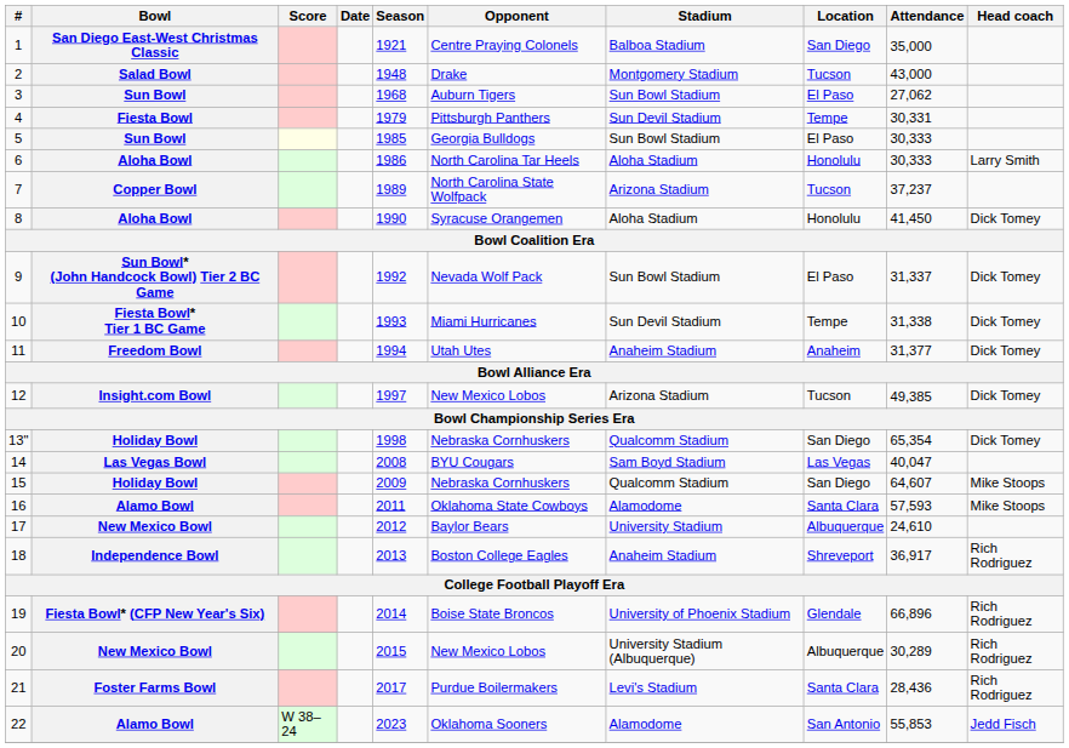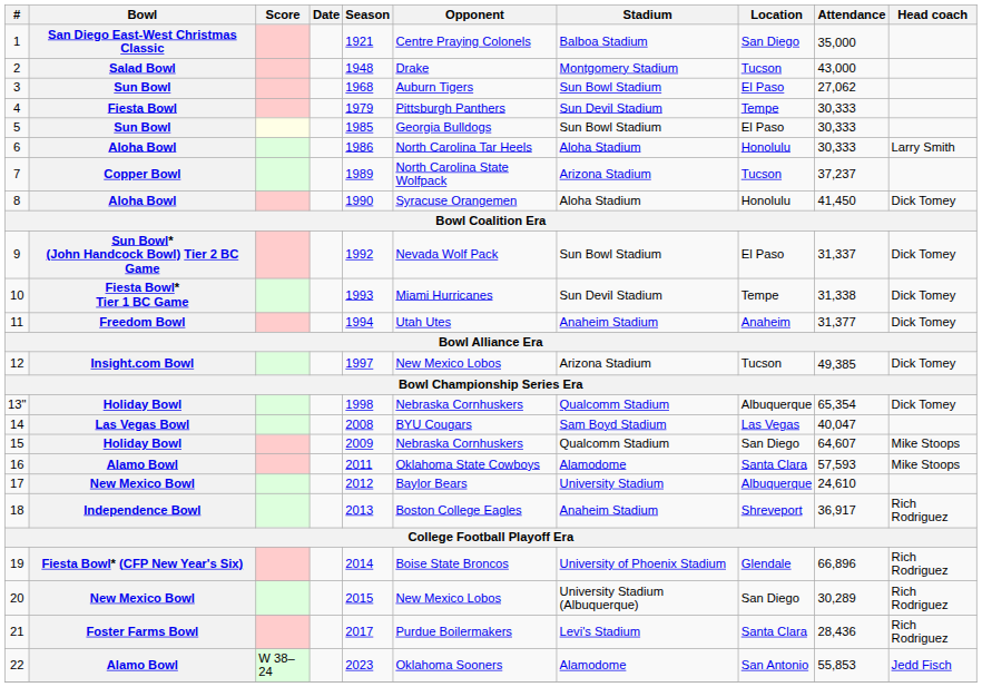 <table class="wikitable">
 <tr>
 <th scope="col">#</th>
 <th scope="col">Bowl</th>
 <th scope="col">Score</th>
 <th scope="col">Date</th>
 <th scope="col">Season</th>
 <th scope="col">Opponent</th>
 <th scope="col">Stadium</th>
 <th scope="col">Location</th>
 <th scope="col">Attendance</th>
 <th scope="col">Head coach</th>
 </tr>
 <tr>
 <td align="center">1</td>
 <th scope="row"><a href='#'>San Diego East-West Christmas Classic</a></th>
 <td style="background:#fcc;"></td>
 <td></td>
 <td><a href='#'>1921</a></td>
 <td><a href='#'>Centre Praying Colonels</a></td>
 <td><a href='#'>Balboa Stadium</a></td>
 <td><a href='#'>San Diego</a></td>
 <td>35,000<sup></sup></td>
 <td></td>
 </tr>
 <tr>
 <td align="center">2</td>
 <th scope="row"><a href='#'>Salad Bowl</a></th>
 <td style="background:#fcc;"></td>
 <td></td>
 <td><a href='#'>1948</a></td>
 <td><a href='#'>Drake</a></td>
 <td><a href='#'>Montgomery Stadium</a></td>
 <td><a href='#'>Tucson</a></td>
 <td>43,000</td>
 <td></td>
 </tr>
 <tr>
 <td align="center">3</td>
 <th scope="row"><a href='#'>Sun Bowl</a></th>
 <td style="background:#fcc;"></td>
 <td></td>
 <td><a href='#'>1968</a></td>
 <td><a href='#'>Auburn Tigers</a></td>
 <td><a href='#'>Sun Bowl Stadium</a></td>
 <td><a href='#'>El Paso</a></td>
 <td>27,062</td>
 <td></td>
 </tr>
 <tr>
 <td align="center">4</td>
 <th scope="row"><a href='#'>Fiesta Bowl</a></th>
 <td style="background:#fcc;"></td>
 <td></td>
 <td><a href='#'>1979</a></td>
 <td><a href='#'>Pittsburgh Panthers</a></td>
 <td><a href='#'>Sun Devil Stadium</a></td>
 <td><a href='#'>Tempe</a></td>
-<td>30,331</td>
+<td>30,333</td>
 <td></td>
 </tr>
 <tr>
 <td align="center">5</td>
 <th scope="row"><a href='#'>Sun Bowl</a></th>
 <td style="background:#ffffe6;"></td>
 <td></td>
 <td><a href='#'>1985</a></td>
 <td><a href='#'>Georgia Bulldogs</a></td>
 <td>Sun Bowl Stadium</td>
 <td>El Paso</td>
 <td>30,333</td>
 <td></td>
 </tr>
 <tr>
 <td align="center">6</td>
 <th scope="row"><a href='#'>Aloha Bowl</a></th>
 <td style="background:#dfd;"></td>
 <td></td>
 <td><a href='#'>1986</a></td>
 <td><a href='#'>North Carolina Tar Heels</a></td>
 <td><a href='#'>Aloha Stadium</a></td>
 <td><a href='#'>Honolulu</a></td>
 <td>30,333</td>
 <td>Larry Smith</td>
 </tr>
 <tr>
 <td align="center">7</td>
 <th scope="row"><a href='#'>Copper Bowl</a></th>
 <td style="background:#dfd;"></td>
 <td></td>
 <td><a href='#'>1989</a></td>
 <td><a href='#'>North Carolina State Wolfpack</a></td>
 <td><a href='#'>Arizona Stadium</a></td>
 <td><a href='#'>Tucson</a></td>
 <td>37,237</td>
 <td></td>
 </tr>
 <tr>
 <td align="center">8</td>
 <th scope="row"><a href='#'>Aloha Bowl</a></th>
 <td style="background:#fcc;"></td>
 <td></td>
 <td><a href='#'>1990</a></td>
 <td><a href='#'>Syracuse Orangemen</a></td>
 <td>Aloha Stadium</td>
 <td>Honolulu</td>
 <td>41,450</td>
 <td>Dick Tomey</td>
 </tr>
 <tr>
 <th colspan="10"><strong>Bowl Coalition Era</strong></th>
 </tr>
 <tr>
 <td align="center">9</td>
 <th scope="row"><a href='#'>Sun Bowl</a>*<br><a href='#'>(John Handcock Bowl)</a> <a href='#'>Tier 2 BC Game</a></th>
 <td style="background:#fcc;"></td>
 <td></td>
 <td><a href='#'>1992</a></td>
 <td><a href='#'>Nevada Wolf Pack</a></td>
 <td>Sun Bowl Stadium</td>
 <td>El Paso</td>
 <td>31,337</td>
 <td>Dick Tomey</td>
 </tr>
 <tr>
 <td align="center">10</td>
 <th scope="row"><a href='#'>Fiesta Bowl</a>*<br><a href='#'>Tier 1 BC Game</a></th>
 <td style="background:#dfd;"></td>
 <td></td>
 <td><a href='#'>1993</a></td>
 <td><a href='#'>Miami Hurricanes</a></td>
 <td>Sun Devil Stadium</td>
 <td>Tempe</td>
 <td>31,338</td>
 <td>Dick Tomey</td>
 </tr>
 <tr>
 <td align="center">11</td>
 <th scope="row"><a href='#'>Freedom Bowl</a></th>
 <td style="background:#fcc;"></td>
 <td></td>
 <td><a href='#'>1994</a></td>
 <td><a href='#'>Utah Utes</a></td>
 <td><a href='#'>Anaheim Stadium</a></td>
 <td><a href='#'>Anaheim</a></td>
 <td>31,377</td>
 <td>Dick Tomey</td>
 </tr>
 <tr>
 <th colspan="10"><strong>Bowl Alliance Era</strong></th>
 </tr>
 <tr>
 <td align="center">12</td>
 <th scope="row"><a href='#'>Insight.com Bowl</a></th>
 <td style="background:#dfd;"></td>
 <td></td>
 <td><a href='#'>1997</a></td>
 <td><a href='#'>New Mexico Lobos</a></td>
 <td>Arizona Stadium</td>
 <td>Tucson</td>
 <td>49,385<sup></sup></td>
 <td>Dick Tomey</td>
 </tr>
 <tr>
 <th colspan="10"><strong>Bowl Championship Series Era</strong></th>
 </tr>
 <tr>
 <td align="center">13"</td>
 <th scope="row"><a href='#'>Holiday Bowl</a></th>
 <td style="background:#dfd;"></td>
 <td></td>
 <td><a href='#'>1998</a></td>
 <td><a href='#'>Nebraska Cornhuskers</a></td>
 <td><a href='#'>Qualcomm Stadium</a></td>
-<td>San Diego</td>
+<td>Albuquerque</td>
 <td>65,354</td>
 <td>Dick Tomey</td>
 </tr>
 <tr>
 <td align="center">14</td>
 <th scope="row"><a href='#'>Las Vegas Bowl</a></th>
 <td style="background:#dfd;"></td>
 <td></td>
 <td><a href='#'>2008</a></td>
 <td><a href='#'>BYU Cougars</a></td>
 <td><a href='#'>Sam Boyd Stadium</a></td>
 <td><a href='#'>Las Vegas</a></td>
 <td>40,047</td>
 <td></td>
 </tr>
 <tr>
 <td align="center">15</td>
 <th scope="row"><a href='#'>Holiday Bowl</a></th>
 <td style="background:#fcc;"></td>
 <td></td>
 <td><a href='#'>2009</a></td>
 <td><a href='#'>Nebraska Cornhuskers</a></td>
 <td>Qualcomm Stadium</td>
 <td>San Diego</td>
 <td>64,607</td>
 <td>Mike Stoops</td>
 </tr>
 <tr>
 <td align="center">16</td>
 <th scope="row"><a href='#'>Alamo Bowl</a></th>
 <td style="background:#fcc;"></td>
 <td></td>
 <td><a href='#'>2011</a></td>
 <td><a href='#'>Oklahoma State Cowboys</a></td>
 <td><a href='#'>Alamodome</a></td>
 <td><a href='#'>Santa Clara</a></td>
 <td>57,593</td>
 <td>Mike Stoops</td>
 </tr>
 <tr>
 <td align="center">17</td>
 <th scope="row"><a href='#'>New Mexico Bowl</a></th>
 <td style="background:#dfd;"></td>
 <td></td>
 <td><a href='#'>2012</a></td>
 <td><a href='#'>Baylor Bears</a></td>
 <td><a href='#'>University Stadium</a></td>
 <td><a href='#'>Albuquerque</a></td>
 <td>24,610</td>
 <td></td>
 </tr>
 <tr>
 <td align="center">18</td>
 <th scope="row"><a href='#'>Independence Bowl</a></th>
 <td style="background:#dfd;"></td>
 <td></td>
 <td><a href='#'>2013</a></td>
 <td><a href='#'>Boston College Eagles</a></td>
 <td><a href='#'>Anaheim Stadium</a></td>
 <td><a href='#'>Shreveport</a></td>
 <td>36,917</td>
 <td>Rich Rodriguez</td>
 </tr>
 <tr>
 <th colspan="17"><strong>College Football Playoff Era</strong></th>
 </tr>
 <tr>
 <td align="center">19</td>
 <th scope="row"; align="center"><strong><a href='#'>Fiesta Bowl</a>* <a href='#'>(CFP New Year's Six)</a></strong></th>
 <td style="background:#fcc;"></td>
 <td></td>
 <td><a href='#'>2014</a></td>
 <td><a href='#'>Boise State Broncos</a></td>
 <td><a href='#'>University of Phoenix Stadium</a></td>
 <td><a href='#'>Glendale</a></td>
 <td>66,896</td>
 <td>Rich Rodriguez</td>
 </tr>
 <tr>
 <td align="center">20</td>
 <th scope="row"; align="center"><strong><a href='#'>New Mexico Bowl</a></strong></th>
 <td style="background:#dfd;"></td>
 <td></td>
 <td><a href='#'>2015</a></td>
 <td><a href='#'>New Mexico Lobos</a></td>
 <td>University Stadium (Albuquerque)</td>
-<td>Albuquerque</td>
+<td>San Diego</td>
 <td>30,289</td>
 <td>Rich Rodriguez</td>
 </tr>
 <tr>
 <td align="center">21</td>
 <th scope="row"; align="center"><strong><a href='#'>Foster Farms Bowl</a></strong></th>
 <td style="background:#fcc;"></td>
 <td></td>
 <td><a href='#'>2017</a></td>
 <td><a href='#'>Purdue Boilermakers</a></td>
 <td><a href='#'>Levi's Stadium</a></td>
 <td><a href='#'>Santa Clara</a></td>
 <td>28,436</td>
 <td>Rich Rodriguez</td>
 </tr>
 <tr>
 <td align="center">22</td>
 <th scope="row"><a href='#'>Alamo Bowl</a></th>
 <td style="background:#dfd;">W 38–24</td>
 <td></td>
 <td><a href='#'>2023</a></td>
 <td><a href='#'>Oklahoma Sooners</a></td>
 <td><a href='#'>Alamodome</a></td>
 <td><a href='#'>San Antonio</a></td>
 <td>55,853</td>
 <td><a href='#'>Jedd Fisch</a></td>
 </tr>
 <tr>
 </tr>
 </table>
